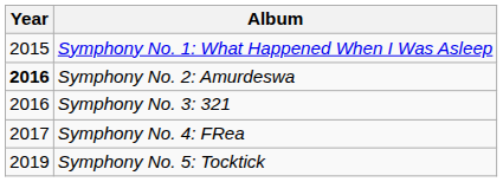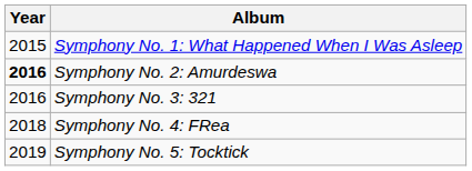 <table class="wikitable" text-align: center">
 <tr>
 <th>Year</th>
 <th>Album</th>
 </tr>
 <tr>
 <td>2015</td>
 <td><em><a href='#'>Symphony No. 1: What Happened When I Was Asleep</a></em></td>
 </tr>
 <tr>
 <td><strong>2016</strong></td>
 <td><em>Symphony No. 2: Amurdeswa</em></td>
 </tr>
 <tr>
 <td>2016</td>
 <td><em>Symphony No. 3: 321</em></td>
 </tr>
 <tr>
-<td>2017</td>
+<td>2018</td>
 <td><em>Symphony No. 4: FRea</em></td>
 </tr>
 <tr>
 <td>2019</td>
 <td><em>Symphony No. 5: Tocktick</em></td>
 </tr>
 </table>
